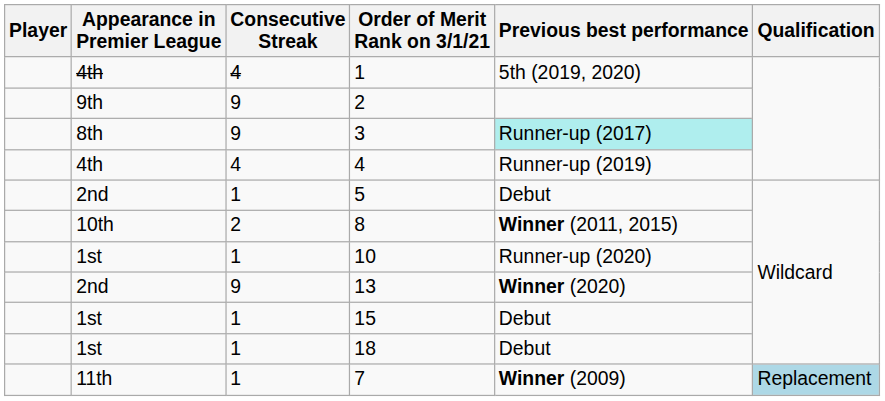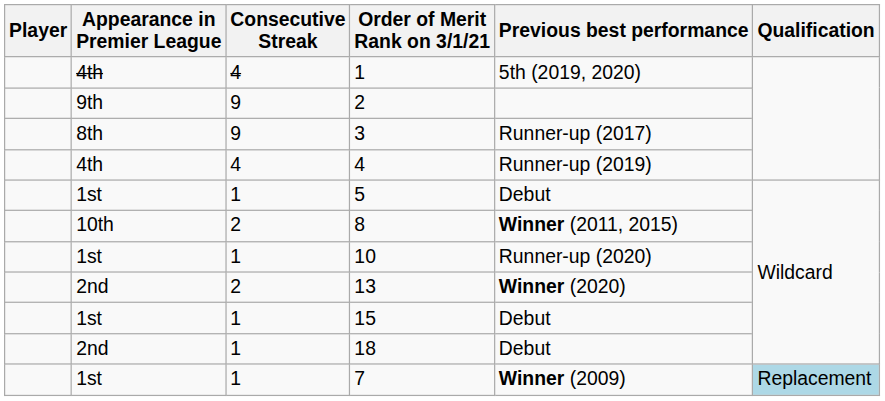 <table class="wikitable sortable" style="text-align: left;">
 <tr>
 <th>Player</th>
 <th data-sort-type="number">Appearance in<br>Premier League</th>
 <th>Consecutive<br>Streak</th>
 <th>Order of Merit<br>Rank on 3/1/21</th>
 <th data-sort-type="number">Previous best performance</th>
 <th>Qualification</th>
 </tr>
 <tr>
 <td><s></s></td>
 <td><s>4th</s></td>
 <td><s>4</s></td>
 <td>1</td>
 <td>5th (2019, 2020)</td>
 <td rowspan=4></td>
 </tr>
 <tr>
 <td></td>
 <td>9th</td>
 <td>9</td>
 <td>2</td>
 <td></td>
 </tr>
 <tr>
 <td></td>
 <td>8th</td>
 <td>9</td>
 <td>3</td>
-<td style="background: paleturquoise;">Runner-up (2017)</td>
+<td>Runner-up (2017)</td>
 </tr>
 <tr>
 <td></td>
 <td>4th</td>
 <td>4</td>
 <td>4</td>
 <td>Runner-up (2019)</td>
 </tr>
 <tr>
 <td></td>
-<td>2nd</td>
+<td>1st</td>
 <td>1</td>
 <td>5</td>
 <td>Debut</td>
 <td rowspan=6>Wildcard</td>
 </tr>
 <tr>
 <td></td>
 <td>10th</td>
 <td>2</td>
 <td>8</td>
 <td><strong>Winner</strong> (2011, 2015)</td>
 </tr>
 <tr>
 <td></td>
 <td>1st</td>
 <td>1</td>
 <td>10</td>
 <td>Runner-up (2020)</td>
 </tr>
 <tr>
 <td></td>
 <td>2nd</td>
-<td>9</td>
+<td>2</td>
 <td>13</td>
 <td><strong>Winner</strong> (2020)</td>
 </tr>
 <tr>
 <td></td>
 <td>1st</td>
 <td>1</td>
 <td>15</td>
 <td>Debut</td>
 </tr>
 <tr>
 <td></td>
-<td>1st</td>
+<td>2nd</td>
 <td>1</td>
 <td>18</td>
 <td>Debut</td>
 </tr>
 <tr>
 <td></td>
-<td>11th</td>
+<td>1st</td>
 <td>1</td>
 <td>7</td>
 <td><strong>Winner</strong> (2009)</td>
 <td style="background: lightblue;">Replacement</td>
 </tr>
 </table>
